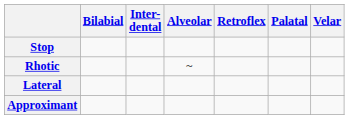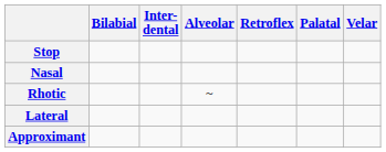 <table class=" wikitable" style="text-align: center;">
 <tr>
 <th></th>
 <th><a href='#'>Bilabial</a></th>
 <th><a href='#'>Inter-<br>dental</a></th>
 <th><a href='#'>Alveolar</a></th>
 <th><a href='#'>Retroflex</a></th>
 <th><a href='#'>Palatal</a></th>
 <th><a href='#'>Velar</a></th>
 </tr>
 <tr>
 <th><a href='#'>Stop</a></th>
+<td></td>
+<td></td>
+<td></td>
+<td></td>
+<td></td>
+<td></td>
+</tr>
+<tr>
+<th><a href='#'>Nasal</a></th>
 <td></td>
 <td></td>
 <td></td>
 <td></td>
 <td></td>
 <td></td>
 </tr>
 <tr>
 <th><a href='#'>Rhotic</a></th>
 <td></td>
 <td></td>
 <td>~</td>
 <td></td>
 <td></td>
 <td></td>
 </tr>
 <tr>
 <th><a href='#'>Lateral</a></th>
 <td></td>
 <td></td>
 <td></td>
 <td></td>
 <td></td>
 <td></td>
 </tr>
 <tr>
 <th><a href='#'>Approximant</a></th>
 <td></td>
 <td></td>
 <td></td>
 <td></td>
 <td></td>
 <td></td>
 </tr>
 </table>
